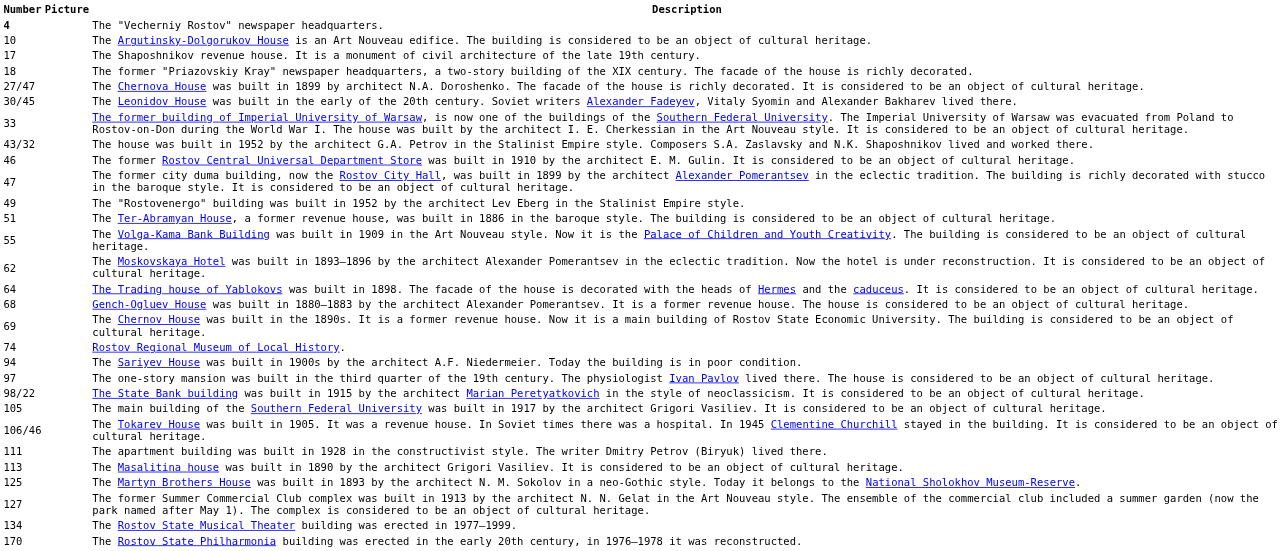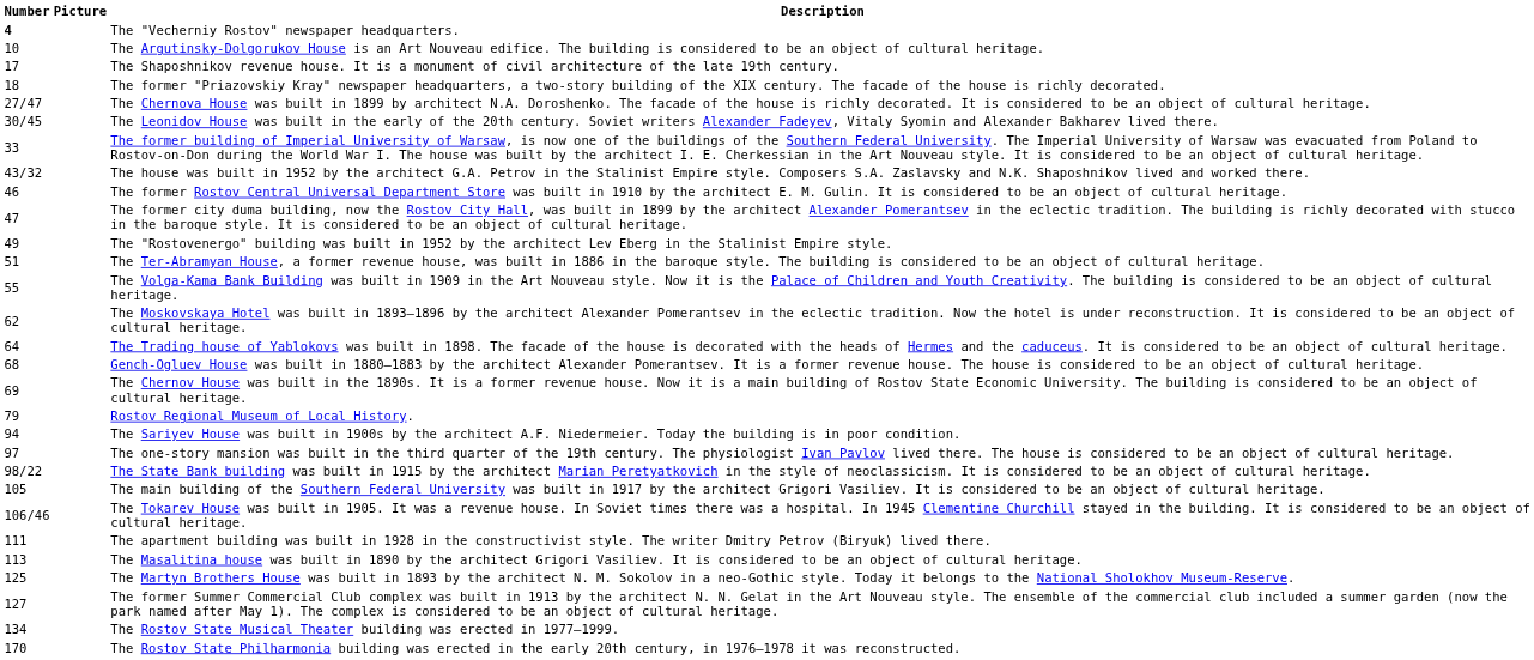 <table class="standard">
 <tr>
 <th>Number</th>
 <th>Picture</th>
 <th>Description</th>
 </tr>
 <tr>
 <td><strong>4</strong></td>
 <td></td>
 <td>The "Vecherniy Rostov" newspaper headquarters.</td>
 </tr>
 <tr>
 <td>10</td>
 <td></td>
 <td>The <a href='#'>Argutinsky-Dolgorukov House</a> is an Art Nouveau edifice. The building is considered to be an object of cultural heritage.</td>
 </tr>
 <tr>
 <td>17</td>
 <td></td>
 <td>The Shaposhnikov revenue house. It is a monument of civil architecture of the late 19th century.</td>
 </tr>
 <tr>
 <td>18</td>
 <td></td>
 <td>The former "Priazovskiy Kray" newspaper headquarters, a two-story building of the XIX century. The facade of the house is richly decorated.</td>
 </tr>
 <tr>
 <td>27/47</td>
 <td></td>
 <td>The <a href='#'>Chernova House</a> was built in 1899 by architect N.A. Doroshenko. The facade of the house is richly decorated. It is considered to be an object of cultural heritage.</td>
 </tr>
 <tr>
 <td>30/45</td>
 <td></td>
 <td>The <a href='#'>Leonidov House</a> was built in the early of the 20th century. Soviet writers <a href='#'>Alexander Fadeyev</a>, Vitaly Syomin and Alexander Bakharev lived there.</td>
 </tr>
 <tr>
 <td>33</td>
 <td></td>
 <td><a href='#'>The former building of Imperial University of Warsaw</a>, is now one of the buildings of the <a href='#'>Southern Federal University</a>. The Imperial University of Warsaw was evacuated from Poland to Rostov-on-Don during the World War I. The house was built by the architect I. E. Cherkessian in the Art Nouveau style. It is considered to be an object of cultural heritage.</td>
 </tr>
 <tr>
 <td>43/32</td>
 <td></td>
 <td>The house was built in 1952 by the architect G.A. Petrov in the Stalinist Empire style. Composers S.A. Zaslavsky and N.K. Shaposhnikov lived and worked there.</td>
 </tr>
 <tr>
 <td>46</td>
 <td></td>
 <td>The former <a href='#'>Rostov Central Universal Department Store</a> was built in 1910 by the architect E. M. Gulin. It is considered to be an object of cultural heritage.</td>
 </tr>
 <tr>
 <td>47</td>
 <td></td>
 <td>The former city duma building, now the <a href='#'>Rostov City Hall</a>, was built in 1899 by the architect <a href='#'>Alexander Pomerantsev</a> in the eclectic tradition.  The building is richly decorated with stucco in the baroque style. It is considered to be an object of cultural heritage.</td>
 </tr>
 <tr>
 <td>49</td>
 <td></td>
 <td>The "Rostovenergo" building was built in 1952 by the architect Lev Eberg in the Stalinist Empire style.</td>
 </tr>
 <tr>
 <td>51</td>
 <td></td>
 <td>The <a href='#'>Ter-Abramyan House</a>, a former revenue house, was built in 1886 in the baroque style. The building is considered to be an object of cultural heritage.</td>
 </tr>
 <tr>
 <td>55</td>
 <td></td>
 <td>The <a href='#'>Volga-Kama Bank Building</a> was built in 1909 in the Art Nouveau style. Now it is the <a href='#'>Palace of Children and Youth Creativity</a>. The building is considered to be an object of cultural heritage.</td>
 </tr>
 <tr>
 <td>62</td>
 <td></td>
 <td>The <a href='#'>Moskovskaya Hotel</a> was built in 1893–1896 by the architect Alexander Pomerantsev in the eclectic tradition. Now the hotel is under reconstruction. It is considered to be an object of cultural heritage.</td>
 </tr>
 <tr>
 <td>64</td>
 <td></td>
 <td><a href='#'>The Trading house of Yablokovs</a> was built in 1898. The facade of the house is decorated with the heads of <a href='#'>Hermes</a> and the <a href='#'>caduceus</a>. It is considered to be an object of cultural heritage.</td>
 </tr>
 <tr>
 <td>68</td>
 <td></td>
 <td><a href='#'>Gench-Ogluev House</a> was built in 1880–1883 by the architect Alexander Pomerantsev. It is a former revenue house. The house is considered to be an object of cultural heritage.</td>
 </tr>
 <tr>
 <td>69</td>
 <td></td>
 <td>The <a href='#'>Chernov House</a> was built in the 1890s. It is a former revenue house. Now it is a main building of Rostov State Economic University. The building is considered to be an object of cultural heritage.</td>
 </tr>
 <tr>
-<td>74</td>
+<td>79</td>
 <td></td>
 <td><a href='#'>Rostov Regional Museum of Local History</a>.</td>
 </tr>
 <tr>
 <td>94</td>
 <td></td>
 <td>The <a href='#'>Sariyev House</a> was built in 1900s by the architect A.F. Niedermeier. Today the building is in poor condition.</td>
 </tr>
 <tr>
 <td>97</td>
 <td></td>
 <td>The one-story mansion was built in the third quarter of the 19th century. The physiologist <a href='#'>Ivan Pavlov</a> lived there. The house is considered to be an object of cultural heritage.</td>
 </tr>
 <tr>
 <td>98/22</td>
 <td></td>
 <td><a href='#'>The State Bank building</a> was built in 1915 by the architect <a href='#'>Marian Peretyatkovich</a> in the style of neoclassicism. It is considered to be an object of cultural heritage.</td>
 </tr>
 <tr>
 <td>105</td>
 <td></td>
 <td>The main building of the <a href='#'>Southern Federal University</a> was built in 1917 by the architect Grigori Vasiliev. It is considered to be an object of cultural heritage.</td>
 </tr>
 <tr>
 <td>106/46</td>
 <td></td>
 <td>The <a href='#'>Tokarev House</a> was built in 1905. It was a revenue house. In Soviet times there was a hospital. In 1945 <a href='#'>Clementine Churchill</a> stayed in the building. It is considered to be an object of cultural heritage.</td>
 </tr>
 <tr>
 <td>111</td>
 <td></td>
 <td>The apartment building was built in 1928 in the constructivist style. The writer Dmitry Petrov (Biryuk) lived there.</td>
 </tr>
 <tr>
 <td>113</td>
 <td></td>
 <td>The <a href='#'>Masalitina house</a> was built in 1890 by the architect Grigori Vasiliev. It is considered to be an object of cultural heritage.</td>
 </tr>
 <tr>
 <td>125</td>
 <td></td>
 <td>The <a href='#'>Martyn Brothers House</a> was built in 1893 by the architect N. M. Sokolov in a neo-Gothic style. Today it belongs to the <a href='#'>National Sholokhov Museum-Reserve</a>.</td>
 </tr>
 <tr>
 <td>127</td>
 <td></td>
 <td>The former Summer Commercial Club complex was built in 1913 by the architect N. N. Gelat in the Art Nouveau style. The ensemble of the commercial club included a summer garden (now the park named after May 1). The complex is considered to be an object of cultural heritage.</td>
 </tr>
 <tr>
 <td>134</td>
 <td></td>
 <td>The <a href='#'>Rostov State Musical Theater</a> building was erected in 1977–1999.</td>
 </tr>
 <tr>
 <td>170</td>
 <td></td>
 <td>The <a href='#'>Rostov State Philharmonia</a> building was erected in the early 20th century, in 1976–1978 it was reconstructed.</td>
 </tr>
 <tr>
 </tr>
 </table>
